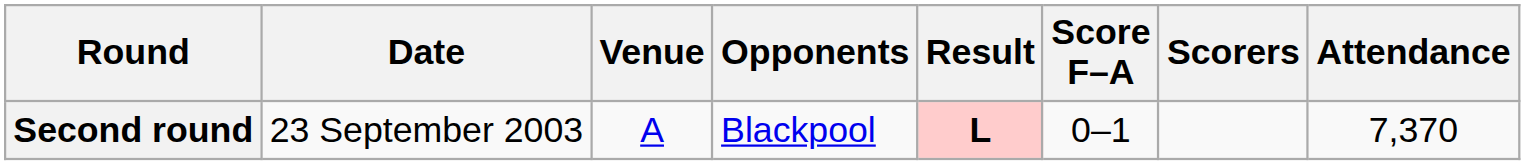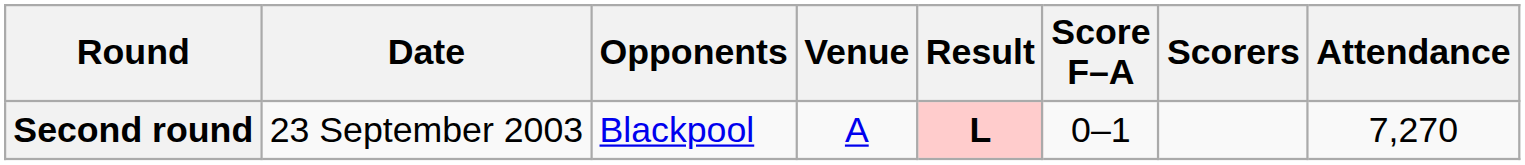 <table class="wikitable plainrowheaders" style="text-align:center">
 <tr>
 <th scope="col">Round</th>
 <th scope="col">Date</th>
+<th scope="col">Opponents</th>
 <th scope="col">Venue</th>
-<th scope="col">Opponents</th>
 <th scope="col">Result</th>
 <th scope="col">Score<br>F–A</th>
 <th scope="col">Scorers</th>
 <th scope="col">Attendance</th>
 </tr>
 <tr>
 <th scope="row">Second round</th>
 <td style="text-align:left">23 September 2003</td>
+<td style="text-align:left"><a href='#'>Blackpool</a></td>
 <td><a href='#'>A</a></td>
-<td style="text-align:left"><a href='#'>Blackpool</a></td>
 <td style="background:#fcc"><strong>L</strong></td>
 <td>0–1</td>
 <td></td>
-<td>7,370</td>
+<td>7,270</td>
 </tr>
 </table>
